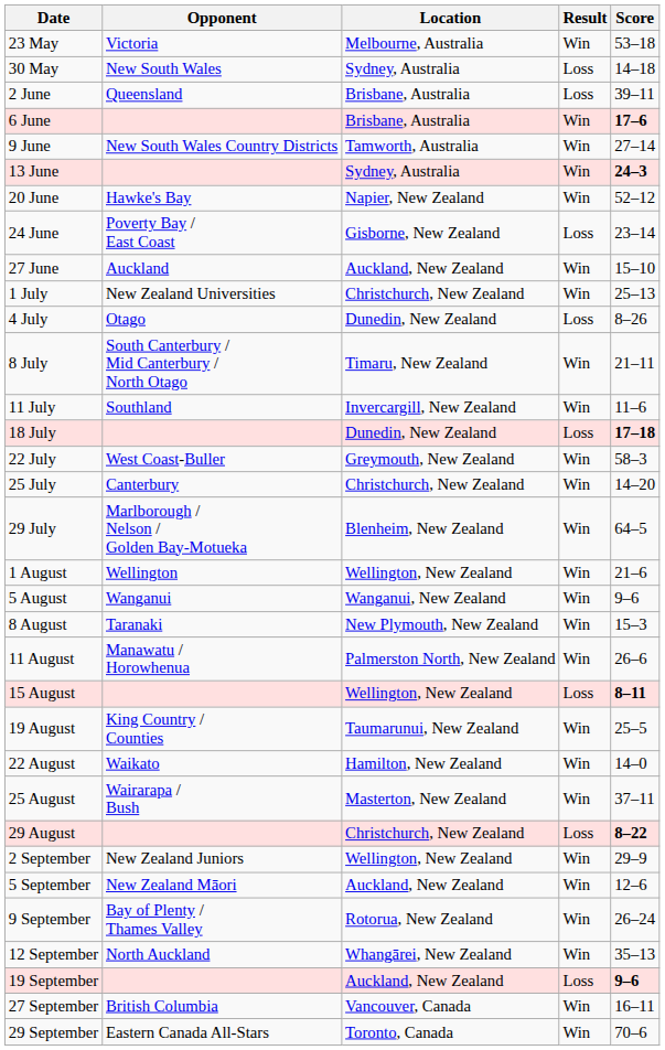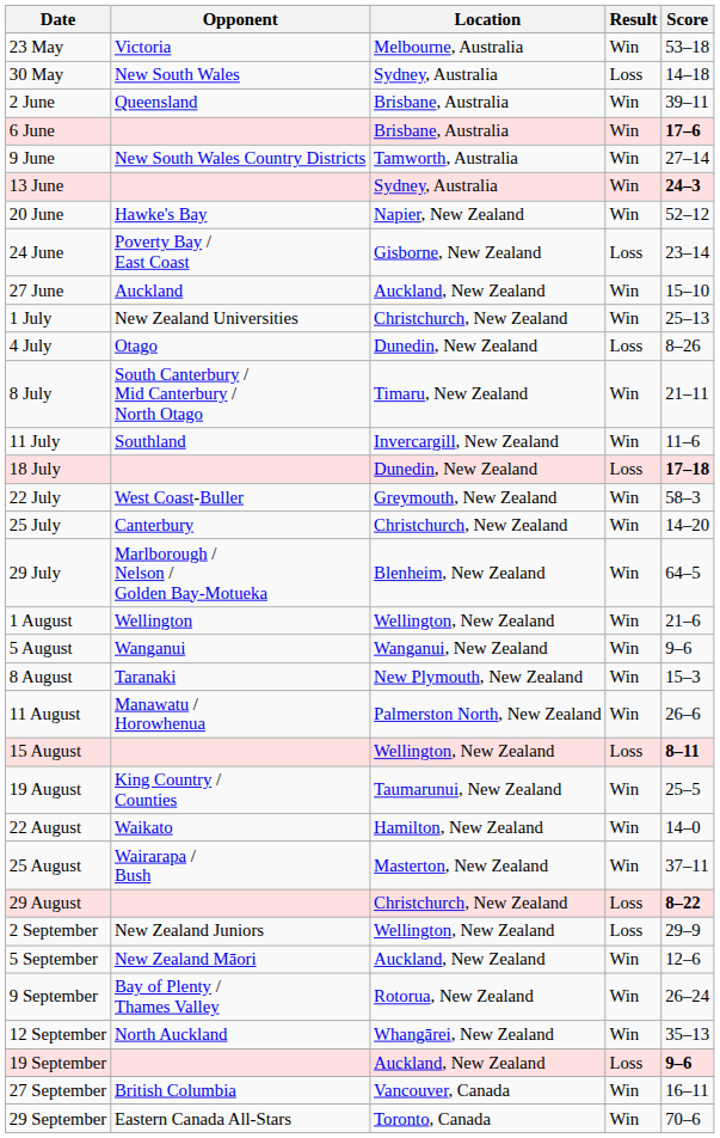 <table class="wikitable sortable">
 <tr>
 <th>Date</th>
 <th>Opponent</th>
 <th>Location</th>
 <th>Result</th>
 <th>Score</th>
 </tr>
 <tr>
 <td>23 May</td>
 <td> <a href='#'>Victoria</a></td>
 <td><a href='#'>Melbourne</a>, Australia</td>
 <td>Win</td>
 <td>53–18</td>
 </tr>
 <tr>
 <td>30 May</td>
 <td> <a href='#'>New South Wales</a></td>
 <td><a href='#'>Sydney</a>, Australia</td>
 <td>Loss</td>
 <td>14–18</td>
 </tr>
 <tr>
 <td>2 June</td>
 <td> <a href='#'>Queensland</a></td>
 <td><a href='#'>Brisbane</a>, Australia</td>
-<td>Loss</td>
+<td>Win</td>
 <td>39–11</td>
 </tr>
 <tr style="background:#ffe0e0">
 <td>6 June</td>
 <td></td>
 <td><a href='#'>Brisbane</a>, Australia</td>
 <td>Win</td>
 <td><strong>17–6</strong></td>
 </tr>
 <tr>
 <td>9 June</td>
 <td> <a href='#'>New South Wales Country Districts</a></td>
 <td><a href='#'>Tamworth</a>, Australia</td>
 <td>Win</td>
 <td>27–14</td>
 </tr>
 <tr style="background:#ffe0e0">
 <td>13 June</td>
 <td></td>
 <td><a href='#'>Sydney</a>, Australia</td>
 <td>Win</td>
 <td><strong>24–3</strong></td>
 </tr>
 <tr>
 <td>20 June</td>
 <td><a href='#'>Hawke's Bay</a></td>
 <td><a href='#'>Napier</a>, New Zealand</td>
 <td>Win</td>
 <td>52–12</td>
 </tr>
 <tr>
 <td>24 June</td>
 <td><a href='#'>Poverty Bay</a> /<br><a href='#'>East Coast</a></td>
 <td><a href='#'>Gisborne</a>, New Zealand</td>
 <td>Loss</td>
 <td>23–14</td>
 </tr>
 <tr>
 <td>27 June</td>
 <td><a href='#'>Auckland</a></td>
 <td><a href='#'>Auckland</a>, New Zealand</td>
 <td>Win</td>
 <td>15–10</td>
 </tr>
 <tr>
 <td>1 July</td>
 <td>New Zealand Universities</td>
 <td><a href='#'>Christchurch</a>, New Zealand</td>
 <td>Win</td>
 <td>25–13</td>
 </tr>
 <tr>
 <td>4 July</td>
 <td><a href='#'>Otago</a></td>
 <td><a href='#'>Dunedin</a>, New Zealand</td>
 <td>Loss</td>
 <td>8–26</td>
 </tr>
 <tr>
 <td>8 July</td>
 <td><a href='#'>South Canterbury</a> /<br><a href='#'>Mid Canterbury</a> /<br><a href='#'>North Otago</a></td>
 <td><a href='#'>Timaru</a>, New Zealand</td>
 <td>Win</td>
 <td>21–11</td>
 </tr>
 <tr>
 <td>11 July</td>
 <td><a href='#'>Southland</a></td>
 <td><a href='#'>Invercargill</a>, New Zealand</td>
 <td>Win</td>
 <td>11–6</td>
 </tr>
 <tr style="background:#ffe0e0">
 <td>18 July</td>
 <td></td>
 <td><a href='#'>Dunedin</a>, New Zealand</td>
 <td>Loss</td>
 <td><strong>17–18</strong></td>
 </tr>
 <tr>
 <td>22 July</td>
 <td><a href='#'>West Coast</a>-<a href='#'>Buller</a></td>
 <td><a href='#'>Greymouth</a>, New Zealand</td>
 <td>Win</td>
 <td>58–3</td>
 </tr>
 <tr>
 <td>25 July</td>
 <td><a href='#'>Canterbury</a></td>
 <td><a href='#'>Christchurch</a>, New Zealand</td>
 <td>Win</td>
 <td>14–20</td>
 </tr>
 <tr>
 <td>29 July</td>
 <td><a href='#'>Marlborough</a> /<br><a href='#'>Nelson</a> /<br><a href='#'>Golden Bay-Motueka</a></td>
 <td><a href='#'>Blenheim</a>, New Zealand</td>
 <td>Win</td>
 <td>64–5</td>
 </tr>
 <tr>
 <td>1 August</td>
 <td><a href='#'>Wellington</a></td>
 <td><a href='#'>Wellington</a>, New Zealand</td>
 <td>Win</td>
 <td>21–6</td>
 </tr>
 <tr>
 <td>5 August</td>
 <td><a href='#'>Wanganui</a></td>
 <td><a href='#'>Wanganui</a>, New Zealand</td>
 <td>Win</td>
 <td>9–6</td>
 </tr>
 <tr>
 <td>8 August</td>
 <td><a href='#'>Taranaki</a></td>
 <td><a href='#'>New Plymouth</a>, New Zealand</td>
 <td>Win</td>
 <td>15–3</td>
 </tr>
 <tr>
 <td>11 August</td>
 <td><a href='#'>Manawatu</a> /<br><a href='#'>Horowhenua</a></td>
 <td><a href='#'>Palmerston North</a>, New Zealand</td>
 <td>Win</td>
 <td>26–6</td>
 </tr>
 <tr style="background:#ffe0e0">
 <td>15 August</td>
 <td></td>
 <td><a href='#'>Wellington</a>, New Zealand</td>
 <td>Loss</td>
 <td><strong>8–11</strong></td>
 </tr>
 <tr>
 <td>19 August</td>
 <td><a href='#'>King Country</a> /<br><a href='#'>Counties</a></td>
 <td><a href='#'>Taumarunui</a>, New Zealand</td>
 <td>Win</td>
 <td>25–5</td>
 </tr>
 <tr>
 <td>22 August</td>
 <td><a href='#'>Waikato</a></td>
 <td><a href='#'>Hamilton</a>, New Zealand</td>
 <td>Win</td>
 <td>14–0</td>
 </tr>
 <tr>
 <td>25 August</td>
 <td><a href='#'>Wairarapa</a> /<br><a href='#'>Bush</a></td>
 <td><a href='#'>Masterton</a>, New Zealand</td>
 <td>Win</td>
 <td>37–11</td>
 </tr>
 <tr style="background:#ffe0e0">
 <td>29 August</td>
 <td></td>
 <td><a href='#'>Christchurch</a>, New Zealand</td>
 <td>Loss</td>
 <td><strong>8–22</strong></td>
 </tr>
 <tr>
 <td>2 September</td>
 <td>New Zealand Juniors</td>
 <td><a href='#'>Wellington</a>, New Zealand</td>
-<td>Win</td>
+<td>Loss</td>
 <td>29–9</td>
 </tr>
 <tr>
 <td>5 September</td>
 <td> <a href='#'>New Zealand Māori</a></td>
 <td><a href='#'>Auckland</a>, New Zealand</td>
 <td>Win</td>
 <td>12–6</td>
 </tr>
 <tr>
 <td>9 September</td>
 <td><a href='#'>Bay of Plenty</a> /<br><a href='#'>Thames Valley</a></td>
 <td><a href='#'>Rotorua</a>, New Zealand</td>
 <td>Win</td>
 <td>26–24</td>
 </tr>
 <tr>
 <td>12 September</td>
 <td><a href='#'>North Auckland</a></td>
 <td><a href='#'>Whangārei</a>, New Zealand</td>
 <td>Win</td>
 <td>35–13</td>
 </tr>
 <tr style="background:#ffe0e0">
 <td>19 September</td>
 <td></td>
 <td><a href='#'>Auckland</a>, New Zealand</td>
 <td>Loss</td>
 <td><strong>9–6</strong></td>
 </tr>
 <tr>
 <td>27 September</td>
 <td><a href='#'>British Columbia</a></td>
 <td><a href='#'>Vancouver</a>, Canada</td>
 <td>Win</td>
 <td>16–11</td>
 </tr>
 <tr>
 <td>29 September</td>
 <td>Eastern Canada All-Stars</td>
 <td><a href='#'>Toronto</a>, Canada</td>
 <td>Win</td>
 <td>70–6</td>
 </tr>
 </table>
